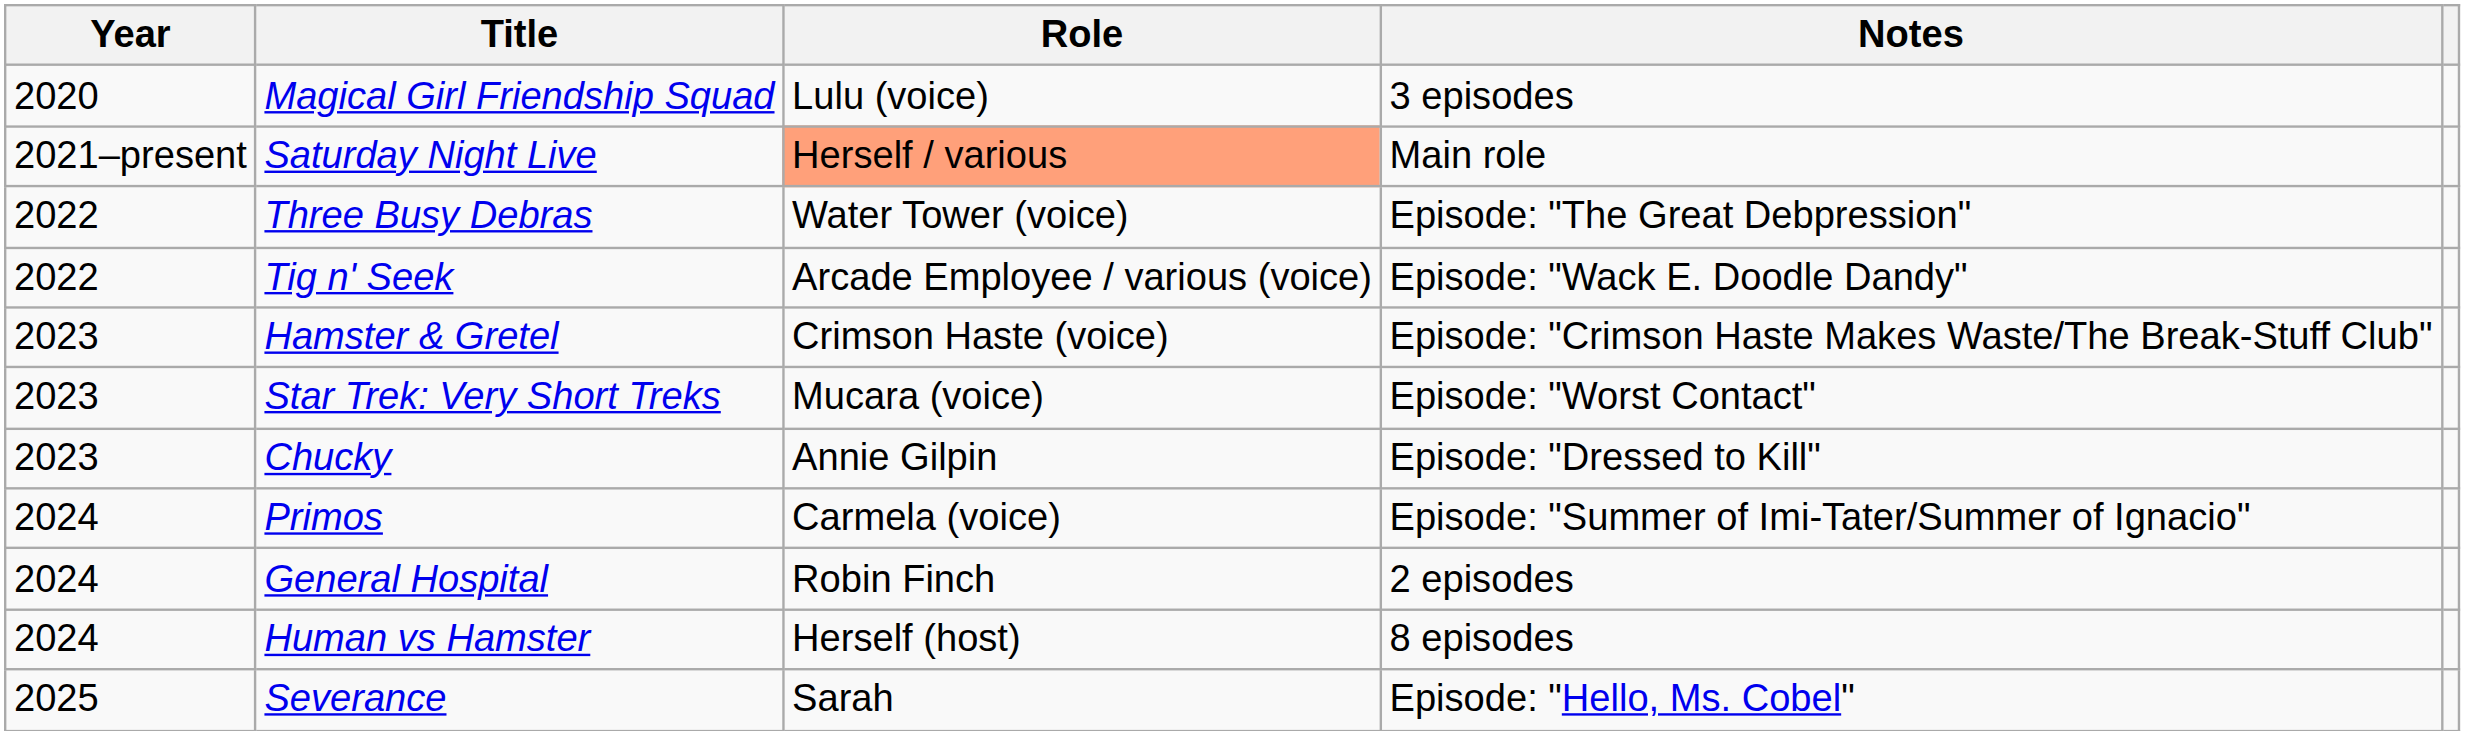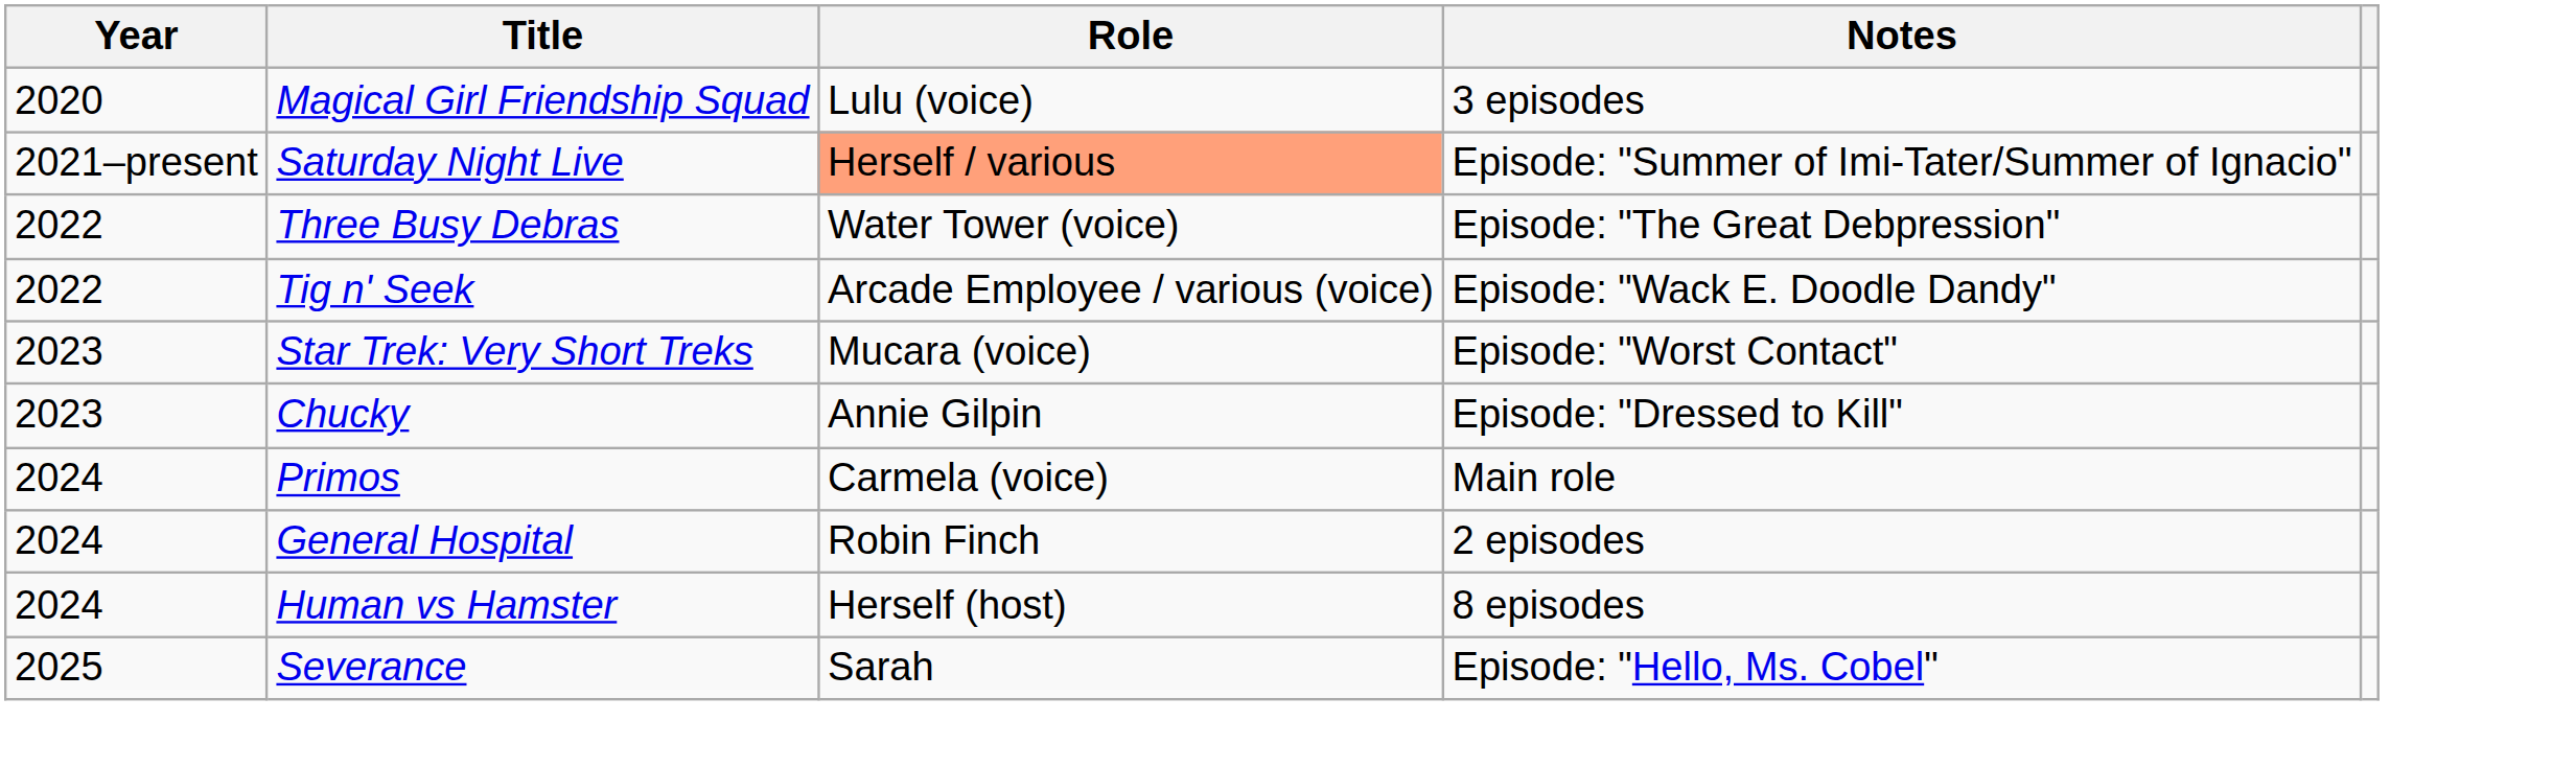 <table class="wikitable sortable">
 <tr>
 <th>Year</th>
 <th>Title</th>
 <th>Role</th>
 <th class="unsortable">Notes</th>
 <th></th>
 </tr>
 <tr>
 <td>2020</td>
 <td><em><a href='#'>Magical Girl Friendship Squad</a></em></td>
 <td>Lulu (voice)</td>
 <td>3 episodes</td>
 <td></td>
 </tr>
 <tr>
 <td>2021–present</td>
 <td><em><a href='#'>Saturday Night Live</a></em></td>
 <td style="background: lightsalmon;">Herself / various</td>
-<td>Main role</td>
+<td>Episode: "Summer of Imi-Tater/Summer of Ignacio"</td>
 <td></td>
 </tr>
 <tr>
 <td>2022</td>
 <td><em><a href='#'>Three Busy Debras</a></em></td>
 <td>Water Tower (voice)</td>
 <td>Episode: "The Great Debpression"</td>
 <td></td>
 </tr>
 <tr>
 <td>2022</td>
 <td><em><a href='#'>Tig n' Seek</a></em></td>
 <td>Arcade Employee / various (voice)</td>
 <td>Episode: "Wack E. Doodle Dandy"</td>
-<td></td>
-</tr>
-<tr>
-<td>2023</td>
-<td><em><a href='#'>Hamster & Gretel</a></em></td>
-<td>Crimson Haste (voice)</td>
-<td>Episode: "Crimson Haste Makes Waste/The Break-Stuff Club"</td>
 <td></td>
 </tr>
 <tr>
 <td>2023</td>
 <td><em><a href='#'>Star Trek: Very Short Treks</a></em></td>
 <td>Mucara (voice)</td>
 <td>Episode: "Worst Contact"</td>
 <td></td>
 </tr>
 <tr>
 <td>2023</td>
 <td><em><a href='#'>Chucky</a></em></td>
 <td>Annie Gilpin</td>
 <td>Episode: "Dressed to Kill"</td>
 <td></td>
 </tr>
 <tr>
 <td>2024</td>
 <td><em><a href='#'>Primos</a></em></td>
 <td>Carmela (voice)</td>
-<td>Episode: "Summer of Imi-Tater/Summer of Ignacio"</td>
+<td>Main role</td>
 <td></td>
 </tr>
 <tr>
 <td>2024</td>
 <td><em><a href='#'>General Hospital</a></em></td>
 <td>Robin Finch</td>
 <td>2 episodes</td>
 <td></td>
 </tr>
 <tr>
 <td>2024</td>
 <td><em><a href='#'>Human vs Hamster</a></em></td>
 <td>Herself (host)</td>
 <td>8 episodes</td>
 <td></td>
 </tr>
 <tr>
 <td>2025</td>
 <td><em><a href='#'>Severance</a></em></td>
 <td>Sarah</td>
 <td>Episode: "<a href='#'>Hello, Ms. Cobel</a>"</td>
 <td></td>
 </tr>
 </table>
